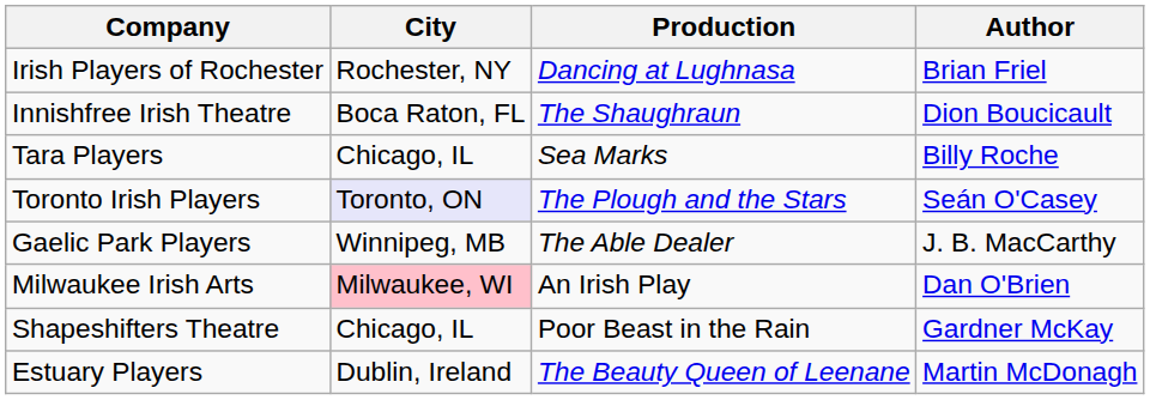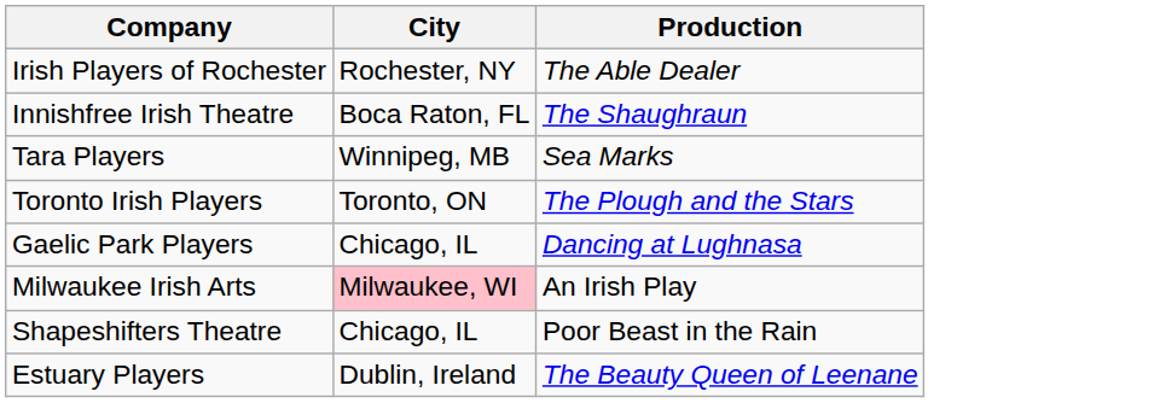 <table class="wikitable">
 <tr>
 <th>Company</th>
 <th>City</th>
 <th>Production</th>
-<th>Author</th>
 </tr>
 <tr>
 <td>Irish Players of Rochester</td>
 <td>Rochester, NY</td>
-<td><em><a href='#'>Dancing at Lughnasa</a></em></td>
-<td><a href='#'>Brian Friel</a></td>
+<td><em>The Able Dealer</em></td>
 </tr>
 <tr>
 <td>Innishfree Irish Theatre</td>
 <td>Boca Raton, FL</td>
 <td><em><a href='#'>The Shaughraun</a></em></td>
-<td><a href='#'>Dion Boucicault</a></td>
 </tr>
 <tr>
 <td>Tara Players</td>
-<td>Chicago, IL</td>
+<td>Winnipeg, MB</td>
 <td><em>Sea Marks</em></td>
-<td><a href='#'>Billy Roche</a></td>
 </tr>
 <tr>
 <td>Toronto Irish Players</td>
-<td style="background: lavender;">Toronto, ON</td>
+<td>Toronto, ON</td>
 <td><em><a href='#'>The Plough and the Stars</a></em></td>
-<td><a href='#'>Seán O'Casey</a></td>
 </tr>
 <tr>
 <td>Gaelic Park Players</td>
-<td>Winnipeg, MB</td>
-<td><em>The Able Dealer</em></td>
-<td>J. B. MacCarthy</td>
+<td>Chicago, IL</td>
+<td><em><a href='#'>Dancing at Lughnasa</a></em></td>
 </tr>
 <tr>
 <td>Milwaukee Irish Arts</td>
 <td style="background: pink;">Milwaukee, WI</td>
 <td>An Irish Play</td>
-<td><a href='#'>Dan O'Brien</a></td>
 </tr>
 <tr>
 <td>Shapeshifters Theatre</td>
 <td>Chicago, IL</td>
 <td>Poor Beast in the Rain</td>
-<td><a href='#'>Gardner McKay</a></td>
 </tr>
 <tr>
 <td>Estuary Players</td>
 <td>Dublin, Ireland</td>
 <td><em><a href='#'>The Beauty Queen of Leenane</a></em></td>
-<td><a href='#'>Martin McDonagh</a></td>
 </tr>
 </table>
